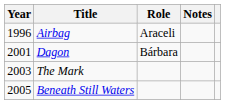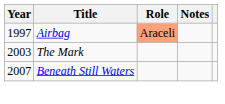 <table class="wikitable sortable">
 <tr>
 <th>Year</th>
 <th>Title</th>
 <th>Role</th>
 <th class="unsortable">Notes</th>
 <th></th>
 </tr>
 <tr>
-<td>1996</td>
+<td>1997</td>
 <td><a href='#'><em>Airbag</em></a></td>
-<td>Araceli</td>
-<td></td>
-<td align = "center"></td>
-</tr>
-<tr>
-<td>2001</td>
-<td><em><a href='#'>Dagon</a></em></td>
-<td>Bárbara</td>
+<td style="background: lightsalmon;">Araceli</td>
 <td></td>
 <td align = "center"></td>
 </tr>
 <tr>
 <td>2003</td>
 <td><em>The Mark</em></td>
 <td></td>
 <td></td>
 <td align = "center"></td>
 </tr>
 <tr>
-<td>2005</td>
+<td>2007</td>
 <td><em><a href='#'>Beneath Still Waters</a></em></td>
 <td></td>
 <td></td>
 <td align = "center"></td>
 </tr>
 </table>
